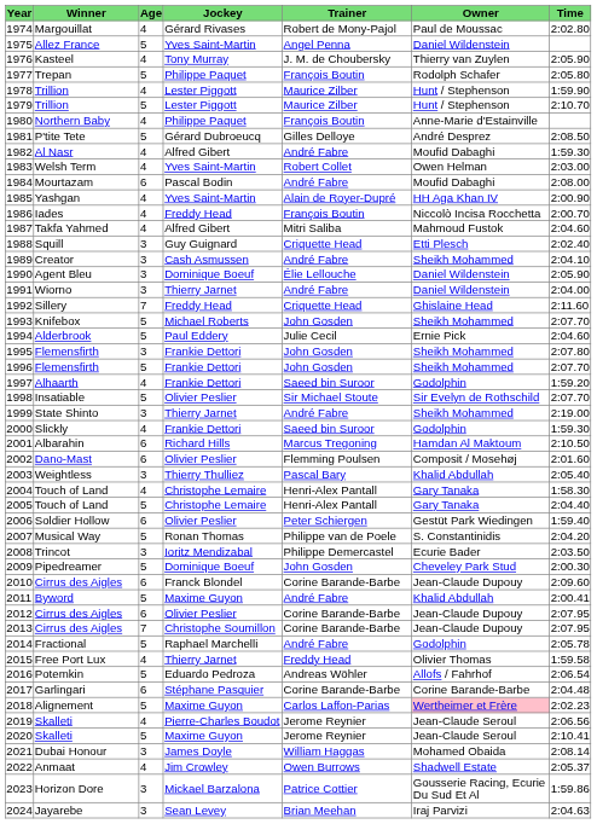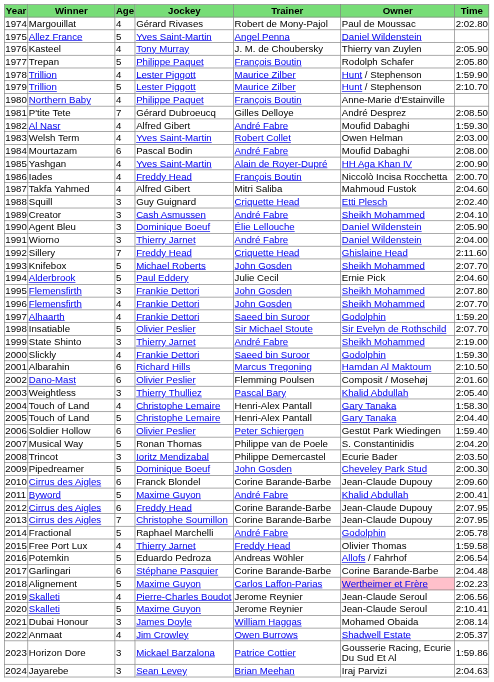 <table class = "sortable" | border="1" style="border-collapse: collapse; font-size:90%">
 <tr bgcolor="#77dd77" align="center">
 <th>Year</th>
 <th>Winner</th>
 <th>Age</th>
 <th>Jockey</th>
 <th>Trainer</th>
 <th>Owner</th>
 <th>Time</th>
 </tr>
 <tr>
 <td>1974</td>
 <td width=127px>Margouillat</td>
 <td>4</td>
 <td width=144px>Gérard Rivases</td>
 <td width=157px>Robert de Mony-Pajol</td>
 <td width=167px>Paul de Moussac</td>
 <td>2:02.80</td>
 </tr>
 <tr>
 <td>1975</td>
 <td><a href='#'>Allez France</a></td>
 <td>5</td>
 <td><a href='#'>Yves Saint-Martin</a></td>
 <td><a href='#'>Angel Penna</a></td>
 <td><a href='#'>Daniel Wildenstein</a></td>
 <td></td>
 </tr>
 <tr>
 <td>1976</td>
 <td>Kasteel</td>
 <td>4</td>
 <td><a href='#'>Tony Murray</a></td>
 <td>J. M. de Choubersky </td>
 <td>Thierry van Zuylen</td>
 <td>2:05.90</td>
 </tr>
 <tr>
 <td>1977</td>
 <td>Trepan</td>
 <td>5</td>
 <td><a href='#'>Philippe Paquet</a></td>
 <td><a href='#'>François Boutin</a></td>
 <td>Rodolph Schafer</td>
 <td>2:05.80</td>
 </tr>
 <tr>
 <td>1978</td>
 <td><a href='#'>Trillion</a></td>
 <td>4</td>
 <td><a href='#'>Lester Piggott</a></td>
 <td><a href='#'>Maurice Zilber</a></td>
 <td><a href='#'>Hunt</a> / Stephenson </td>
 <td>1:59.90</td>
 </tr>
 <tr>
 <td>1979</td>
 <td><a href='#'>Trillion</a></td>
 <td>5</td>
 <td><a href='#'>Lester Piggott</a></td>
 <td><a href='#'>Maurice Zilber</a></td>
 <td><a href='#'>Hunt</a> / Stephenson </td>
 <td>2:10.70</td>
 </tr>
 <tr>
 <td>1980</td>
 <td><a href='#'>Northern Baby</a></td>
 <td>4</td>
 <td><a href='#'>Philippe Paquet</a></td>
 <td><a href='#'>François Boutin</a></td>
 <td>Anne-Marie d'Estainville</td>
 <td></td>
 </tr>
 <tr>
 <td>1981</td>
 <td>P'tite Tete</td>
-<td>5</td>
+<td>7</td>
 <td>Gérard Dubroeucq</td>
 <td>Gilles Delloye</td>
 <td>André Desprez</td>
 <td>2:08.50</td>
 </tr>
 <tr>
 <td>1982</td>
 <td><a href='#'>Al Nasr</a></td>
 <td>4</td>
 <td>Alfred Gibert</td>
 <td><a href='#'>André Fabre</a></td>
 <td>Moufid Dabaghi</td>
 <td>1:59.30</td>
 </tr>
 <tr>
 <td>1983</td>
 <td>Welsh Term</td>
 <td>4</td>
 <td><a href='#'>Yves Saint-Martin</a></td>
 <td><a href='#'>Robert Collet</a></td>
 <td>Owen Helman</td>
 <td>2:03.00</td>
 </tr>
 <tr>
 <td>1984</td>
 <td>Mourtazam</td>
 <td>6</td>
 <td>Pascal Bodin</td>
 <td><a href='#'>André Fabre</a></td>
 <td>Moufid Dabaghi</td>
 <td>2:08.00</td>
 </tr>
 <tr>
 <td>1985</td>
 <td>Yashgan</td>
 <td>4</td>
 <td><a href='#'>Yves Saint-Martin</a></td>
 <td><a href='#'>Alain de Royer-Dupré</a></td>
 <td><a href='#'>HH Aga Khan IV</a></td>
 <td>2:00.90</td>
 </tr>
 <tr>
 <td>1986</td>
 <td>Iades</td>
 <td>4</td>
 <td><a href='#'>Freddy Head</a></td>
 <td><a href='#'>François Boutin</a></td>
 <td>Niccolò Incisa Rocchetta </td>
 <td>2:00.70</td>
 </tr>
 <tr>
 <td>1987</td>
 <td>Takfa Yahmed</td>
 <td>4</td>
 <td>Alfred Gibert</td>
 <td>Mitri Saliba</td>
 <td>Mahmoud Fustok</td>
 <td>2:04.60</td>
 </tr>
 <tr>
 <td>1988</td>
 <td>Squill</td>
 <td>3</td>
 <td>Guy Guignard</td>
 <td><a href='#'>Criquette Head</a></td>
 <td><a href='#'>Etti Plesch</a></td>
 <td>2:02.40</td>
 </tr>
 <tr>
 <td>1989</td>
 <td>Creator</td>
 <td>3</td>
 <td><a href='#'>Cash Asmussen</a></td>
 <td><a href='#'>André Fabre</a></td>
 <td><a href='#'>Sheikh Mohammed</a></td>
 <td>2:04.10</td>
 </tr>
 <tr>
 <td>1990</td>
 <td>Agent Bleu</td>
 <td>3</td>
 <td><a href='#'>Dominique Boeuf</a></td>
 <td><a href='#'>Élie Lellouche</a></td>
 <td><a href='#'>Daniel Wildenstein</a></td>
 <td>2:05.90</td>
 </tr>
 <tr>
 <td>1991</td>
 <td>Wiorno</td>
 <td>3</td>
 <td><a href='#'>Thierry Jarnet</a></td>
 <td><a href='#'>André Fabre</a></td>
 <td><a href='#'>Daniel Wildenstein</a></td>
 <td>2:04.00</td>
 </tr>
 <tr>
 <td>1992</td>
 <td>Sillery</td>
 <td>7</td>
 <td><a href='#'>Freddy Head</a></td>
 <td><a href='#'>Criquette Head</a></td>
 <td><a href='#'>Ghislaine Head</a></td>
 <td>2:11.60</td>
 </tr>
 <tr>
 <td>1993</td>
 <td>Knifebox</td>
 <td>5</td>
 <td><a href='#'>Michael Roberts</a></td>
 <td><a href='#'>John Gosden</a></td>
 <td><a href='#'>Sheikh Mohammed</a></td>
 <td>2:07.70</td>
 </tr>
 <tr>
 <td>1994</td>
 <td><a href='#'>Alderbrook</a></td>
 <td>5</td>
 <td><a href='#'>Paul Eddery</a></td>
 <td>Julie Cecil</td>
 <td>Ernie Pick</td>
 <td>2:04.60</td>
 </tr>
 <tr>
 <td>1995</td>
 <td><a href='#'>Flemensfirth</a></td>
 <td>3</td>
 <td><a href='#'>Frankie Dettori</a></td>
 <td><a href='#'>John Gosden</a></td>
 <td><a href='#'>Sheikh Mohammed</a></td>
 <td>2:07.80</td>
 </tr>
 <tr>
 <td>1996</td>
 <td><a href='#'>Flemensfirth</a></td>
-<td>5</td>
+<td>4</td>
 <td><a href='#'>Frankie Dettori</a></td>
 <td><a href='#'>John Gosden</a></td>
 <td><a href='#'>Sheikh Mohammed</a></td>
 <td>2:07.70</td>
 </tr>
 <tr>
 <td>1997</td>
 <td><a href='#'>Alhaarth</a></td>
 <td>4</td>
 <td><a href='#'>Frankie Dettori</a></td>
 <td><a href='#'>Saeed bin Suroor</a></td>
 <td><a href='#'>Godolphin</a></td>
 <td>1:59.20</td>
 </tr>
 <tr>
 <td>1998</td>
 <td>Insatiable</td>
 <td>5</td>
 <td><a href='#'>Olivier Peslier</a></td>
 <td><a href='#'>Sir Michael Stoute</a></td>
 <td><a href='#'>Sir Evelyn de Rothschild</a></td>
 <td>2:07.70</td>
 </tr>
 <tr>
 <td>1999</td>
 <td>State Shinto</td>
 <td>3</td>
 <td><a href='#'>Thierry Jarnet</a></td>
 <td><a href='#'>André Fabre</a></td>
 <td><a href='#'>Sheikh Mohammed</a></td>
 <td>2:19.00</td>
 </tr>
 <tr>
 <td>2000</td>
 <td>Slickly</td>
 <td>4</td>
 <td><a href='#'>Frankie Dettori</a></td>
 <td><a href='#'>Saeed bin Suroor</a></td>
 <td><a href='#'>Godolphin</a></td>
 <td>1:59.30</td>
 </tr>
 <tr>
 <td>2001</td>
 <td>Albarahin</td>
 <td>6</td>
 <td><a href='#'>Richard Hills</a></td>
 <td><a href='#'>Marcus Tregoning</a></td>
 <td><a href='#'>Hamdan Al Maktoum</a></td>
 <td>2:10.50</td>
 </tr>
 <tr>
 <td>2002</td>
 <td><a href='#'>Dano-Mast</a></td>
 <td>6</td>
 <td><a href='#'>Olivier Peslier</a></td>
 <td>Flemming Poulsen</td>
 <td>Composit / Mosehøj </td>
 <td>2:01.60</td>
 </tr>
 <tr>
 <td>2003</td>
 <td>Weightless</td>
 <td>3</td>
 <td><a href='#'>Thierry Thulliez</a></td>
 <td><a href='#'>Pascal Bary</a></td>
 <td><a href='#'>Khalid Abdullah</a></td>
 <td>2:05.40</td>
 </tr>
 <tr>
 <td>2004</td>
 <td>Touch of Land</td>
 <td>4</td>
 <td><a href='#'>Christophe Lemaire</a></td>
 <td>Henri-Alex Pantall</td>
 <td><a href='#'>Gary Tanaka</a></td>
 <td>1:58.30</td>
 </tr>
 <tr>
 <td>2005</td>
 <td>Touch of Land</td>
 <td>5</td>
 <td><a href='#'>Christophe Lemaire</a></td>
 <td>Henri-Alex Pantall</td>
 <td><a href='#'>Gary Tanaka</a></td>
 <td>2:04.40</td>
 </tr>
 <tr>
 <td>2006</td>
 <td>Soldier Hollow</td>
 <td>6</td>
 <td><a href='#'>Olivier Peslier</a></td>
 <td><a href='#'>Peter Schiergen</a></td>
 <td>Gestüt Park Wiedingen</td>
 <td>1:59.40</td>
 </tr>
 <tr>
 <td>2007</td>
 <td>Musical Way</td>
 <td>5</td>
 <td>Ronan Thomas</td>
 <td>Philippe van de Poele</td>
 <td>S. Constantinidis </td>
 <td>2:04.20</td>
 </tr>
 <tr>
 <td>2008</td>
 <td>Trincot</td>
 <td>3</td>
 <td><a href='#'>Ioritz Mendizabal</a></td>
 <td>Philippe Demercastel</td>
 <td>Ecurie Bader</td>
 <td>2:03.50</td>
 </tr>
 <tr>
 <td>2009</td>
 <td>Pipedreamer</td>
 <td>5</td>
 <td><a href='#'>Dominique Boeuf</a></td>
 <td><a href='#'>John Gosden</a></td>
 <td><a href='#'>Cheveley Park Stud</a></td>
 <td>2:00.30</td>
 </tr>
 <tr>
 <td>2010</td>
 <td><a href='#'>Cirrus des Aigles</a></td>
 <td>6</td>
 <td>Franck Blondel</td>
 <td>Corine Barande-Barbe</td>
 <td>Jean-Claude Dupouy</td>
 <td>2:09.60</td>
 </tr>
 <tr>
 <td>2011</td>
 <td><a href='#'>Byword</a></td>
 <td>5</td>
 <td><a href='#'>Maxime Guyon</a></td>
 <td><a href='#'>André Fabre</a></td>
 <td><a href='#'>Khalid Abdullah</a></td>
 <td>2:00.41</td>
 </tr>
 <tr>
 <td>2012</td>
 <td><a href='#'>Cirrus des Aigles</a></td>
 <td>6</td>
-<td><a href='#'>Olivier Peslier</a></td>
+<td><a href='#'>Freddy Head</a></td>
 <td>Corine Barande-Barbe</td>
 <td>Jean-Claude Dupouy</td>
 <td>2:07.95</td>
 </tr>
 <tr>
 <td>2013</td>
 <td><a href='#'>Cirrus des Aigles</a></td>
 <td>7</td>
 <td><a href='#'>Christophe Soumillon</a></td>
 <td>Corine Barande-Barbe</td>
 <td>Jean-Claude Dupouy</td>
 <td>2:07.95</td>
 </tr>
 <tr>
 <td>2014</td>
 <td>Fractional</td>
 <td>5</td>
 <td>Raphael Marchelli</td>
 <td><a href='#'>André Fabre</a></td>
 <td><a href='#'>Godolphin</a></td>
 <td>2:05.78</td>
 </tr>
 <tr>
 <td>2015</td>
 <td>Free Port Lux</td>
 <td>4</td>
 <td><a href='#'>Thierry Jarnet</a></td>
 <td><a href='#'>Freddy Head</a></td>
 <td>Olivier Thomas</td>
 <td>1:59.58</td>
 </tr>
 <tr>
 <td>2016</td>
 <td>Potemkin</td>
 <td>5</td>
 <td>Eduardo Pedroza</td>
 <td>Andreas Wöhler</td>
 <td><a href='#'>Allofs</a> / Fahrhof </td>
 <td>2:06.54</td>
 </tr>
 <tr>
 <td>2017</td>
 <td>Garlingari</td>
 <td>6</td>
 <td><a href='#'>Stéphane Pasquier</a></td>
 <td>Corine Barande-Barbe</td>
 <td>Corine Barande-Barbe</td>
 <td>2:04.48</td>
 </tr>
 <tr>
 <td>2018</td>
 <td>Alignement</td>
 <td>5</td>
 <td><a href='#'>Maxime Guyon</a></td>
 <td><a href='#'>Carlos Laffon-Parias</a></td>
 <td style="background: pink;"><a href='#'>Wertheimer et Frère</a></td>
 <td>2:02.23</td>
 </tr>
 <tr>
 <td>2019</td>
 <td><a href='#'>Skalleti</a></td>
 <td>4</td>
 <td><a href='#'>Pierre-Charles Boudot</a></td>
 <td>Jerome Reynier</td>
 <td>Jean-Claude Seroul</td>
 <td>2:06.56</td>
 </tr>
 <tr>
 <td>2020</td>
 <td><a href='#'>Skalleti</a></td>
 <td>5</td>
 <td><a href='#'>Maxime Guyon</a></td>
 <td>Jerome Reynier</td>
 <td>Jean-Claude Seroul</td>
 <td>2:10.41</td>
 </tr>
 <tr>
 <td>2021</td>
 <td>Dubai Honour</td>
 <td>3</td>
 <td><a href='#'>James Doyle</a></td>
 <td><a href='#'>William Haggas</a></td>
 <td>Mohamed Obaida</td>
 <td>2:08.14</td>
 </tr>
 <tr>
 <td>2022</td>
 <td>Anmaat</td>
 <td>4</td>
 <td><a href='#'>Jim Crowley</a></td>
 <td><a href='#'>Owen Burrows</a></td>
 <td><a href='#'>Shadwell Estate</a></td>
 <td>2:05.37</td>
 </tr>
 <tr>
 <td>2023</td>
 <td>Horizon Dore</td>
 <td>3</td>
 <td><a href='#'>Mickael Barzalona</a></td>
 <td><a href='#'>Patrice Cottier</a></td>
 <td>Gousserie Racing, Ecurie Du Sud Et Al</td>
 <td>1:59.86</td>
 </tr>
 <tr>
 <td>2024</td>
 <td>Jayarebe</td>
 <td>3</td>
 <td><a href='#'>Sean Levey</a></td>
 <td><a href='#'>Brian Meehan</a></td>
 <td>Iraj Parvizi</td>
 <td>2:04.63</td>
 </tr>
 </table>
